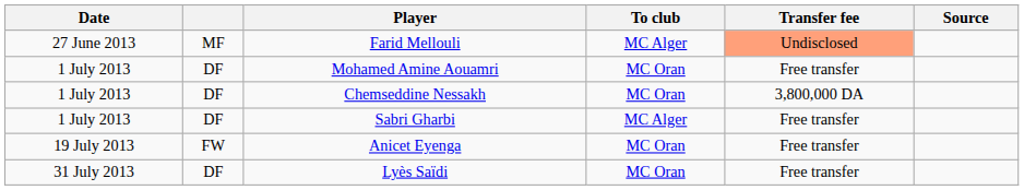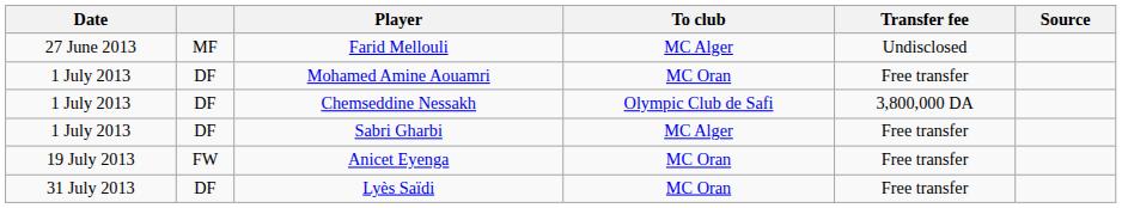 <table class="wikitable sortable" style="width:70%; text-align:center; font-size:85%; text-align:centre;">
 <tr>
 <th>Date</th>
 <th></th>
 <th>Player</th>
 <th>To club</th>
 <th>Transfer fee</th>
 <th>Source</th>
 </tr>
 <tr>
 <td>27 June 2013</td>
 <td>MF</td>
 <td> <a href='#'>Farid Mellouli</a></td>
 <td><a href='#'>MC Alger</a></td>
-<td style="background: lightsalmon;">Undisclosed</td>
+<td>Undisclosed</td>
 <td></td>
 </tr>
 <tr>
 <td>1 July 2013</td>
 <td>DF</td>
 <td> <a href='#'>Mohamed Amine Aouamri</a></td>
 <td><a href='#'>MC Oran</a></td>
 <td>Free transfer</td>
 <td></td>
 </tr>
 <tr>
 <td>1 July 2013</td>
 <td>DF</td>
 <td> <a href='#'>Chemseddine Nessakh</a></td>
-<td><a href='#'>MC Oran</a></td>
+<td> <a href='#'>Olympic Club de Safi</a></td>
 <td>3,800,000 DA</td>
 <td></td>
 </tr>
 <tr>
 <td>1 July 2013</td>
 <td>DF</td>
 <td> <a href='#'>Sabri Gharbi</a></td>
 <td><a href='#'>MC Alger</a></td>
 <td>Free transfer</td>
 <td></td>
 </tr>
 <tr>
 <td>19 July 2013</td>
 <td>FW</td>
 <td> <a href='#'>Anicet Eyenga</a></td>
 <td><a href='#'>MC Oran</a></td>
 <td>Free transfer</td>
 <td></td>
 </tr>
 <tr>
 <td>31 July 2013</td>
 <td>DF</td>
 <td> <a href='#'>Lyès Saïdi</a></td>
 <td><a href='#'>MC Oran</a></td>
 <td>Free transfer</td>
 <td></td>
 </tr>
 </table>
